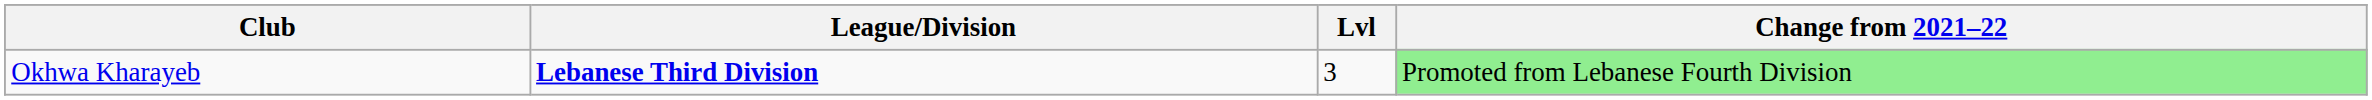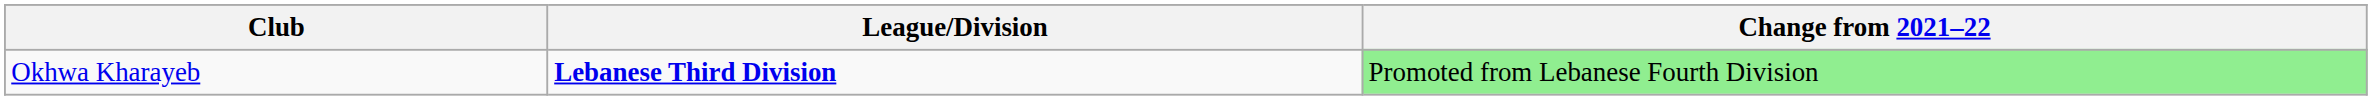 <table class="wikitable sortable" width="100%" style="font-size:90%">
 <tr>
 <th width="20%">Club</th>
 <th width="30%">League/Division</th>
-<th width="3%">Lvl</th>
 <th width="37%">Change from <a href='#'>2021–22</a></th>
 </tr>
 <tr>
 <td><a href='#'>Okhwa Kharayeb</a></td>
 <td><strong><a href='#'>Lebanese Third Division</a></strong></td>
-<td>3</td>
 <td style="background:lightgreen">Promoted from Lebanese Fourth Division</td>
 </tr>
 </table>
